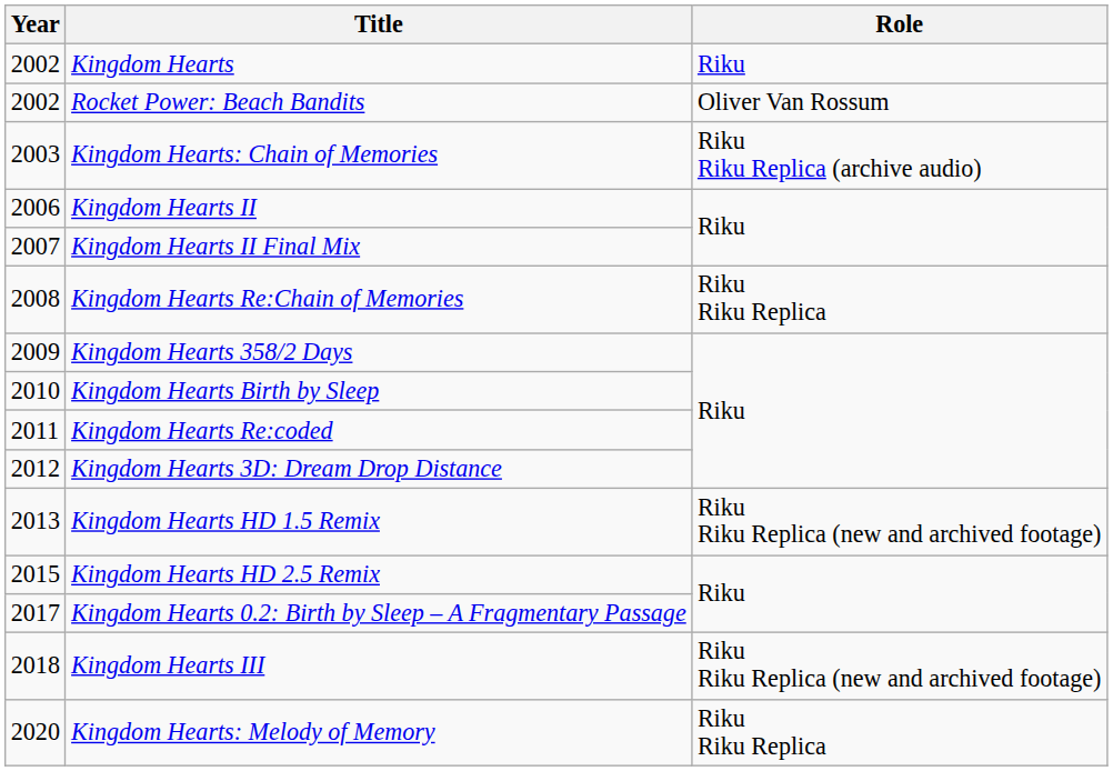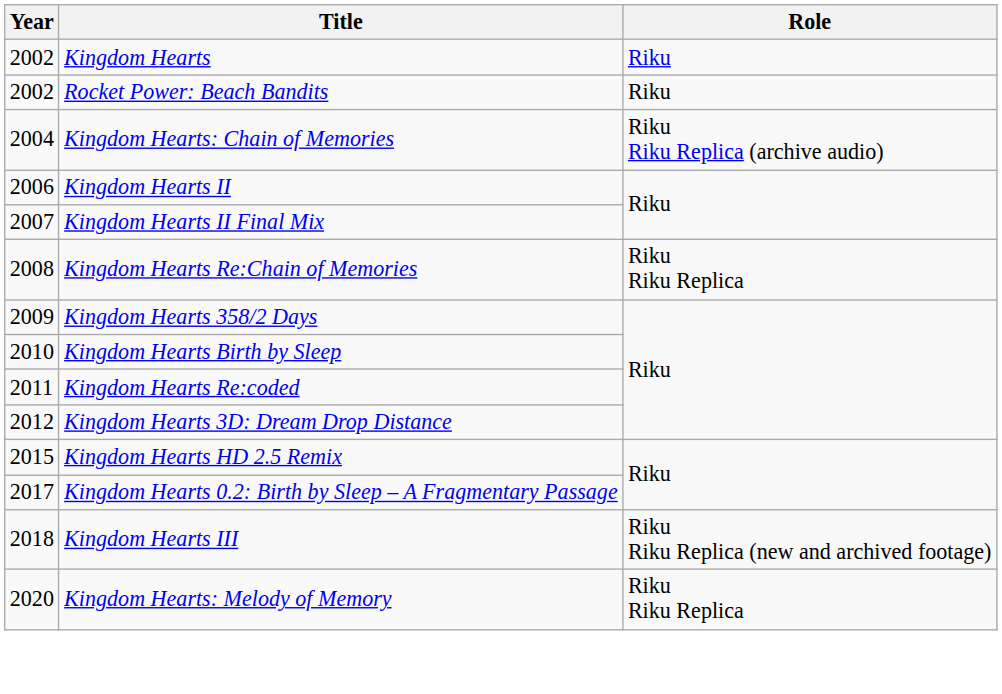 <table class="wikitable sortable">
 <tr>
 <th>Year</th>
 <th>Title</th>
 <th>Role</th>
 </tr>
 <tr>
 <td>2002</td>
 <td><em><a href='#'>Kingdom Hearts</a></em></td>
 <td><a href='#'>Riku</a></td>
 </tr>
 <tr>
 <td>2002</td>
 <td><em><a href='#'>Rocket Power: Beach Bandits</a></em></td>
-<td>Oliver Van Rossum</td>
+<td>Riku</td>
 </tr>
 <tr>
-<td>2003</td>
+<td>2004</td>
 <td><em><a href='#'>Kingdom Hearts: Chain of Memories</a></em></td>
 <td>Riku<br><a href='#'>Riku Replica</a> (archive audio)</td>
 </tr>
 <tr>
 <td>2006</td>
 <td><em><a href='#'>Kingdom Hearts II</a></em></td>
 <td rowspan=2>Riku</td>
 </tr>
 <tr>
 <td>2007</td>
 <td><em><a href='#'>Kingdom Hearts II Final Mix</a></em></td>
 </tr>
 <tr>
 <td>2008</td>
 <td><em><a href='#'>Kingdom Hearts Re:Chain of Memories</a></em></td>
 <td>Riku<br>Riku Replica</td>
 </tr>
 <tr>
 <td>2009</td>
 <td><em><a href='#'>Kingdom Hearts 358/2 Days</a></em></td>
 <td rowspan="4">Riku</td>
 </tr>
 <tr>
 <td>2010</td>
 <td><em><a href='#'>Kingdom Hearts Birth by Sleep</a></em></td>
 </tr>
 <tr>
 <td>2011</td>
 <td><em><a href='#'>Kingdom Hearts Re:coded</a></em></td>
 </tr>
 <tr>
 <td>2012</td>
 <td><em><a href='#'>Kingdom Hearts 3D: Dream Drop Distance</a></em></td>
 </tr>
 <tr>
-<td>2013</td>
-<td><em><a href='#'>Kingdom Hearts HD 1.5 Remix</a></em></td>
-<td>Riku<br>Riku Replica (new and archived footage)</td>
-</tr>
-<tr>
 <td>2015</td>
 <td><em><a href='#'>Kingdom Hearts HD 2.5 Remix</a></em></td>
 <td rowspan=2>Riku</td>
 </tr>
 <tr>
 <td>2017</td>
 <td><em><a href='#'>Kingdom Hearts 0.2: Birth by Sleep – A Fragmentary Passage</a></em></td>
 </tr>
 <tr>
 <td>2018</td>
 <td><em><a href='#'>Kingdom Hearts III</a></em></td>
 <td>Riku<br>Riku Replica (new and archived footage)</td>
 </tr>
 <tr>
 <td>2020</td>
 <td><em><a href='#'>Kingdom Hearts: Melody of Memory</a></em></td>
 <td>Riku<br>Riku Replica</td>
 </tr>
 </table>
